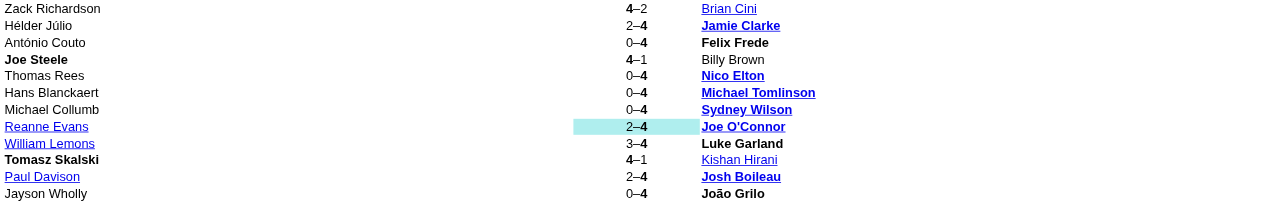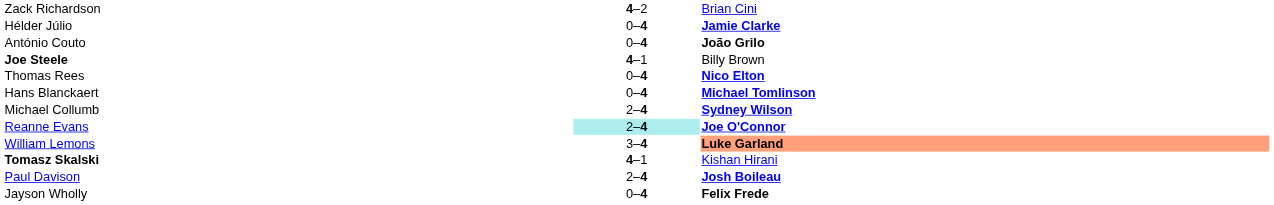 <table width="100%" cellspacing="1">
 <tr>
 <th width=45%></th>
 <th width=10%></th>
 <th width=45%></th>
 </tr>
 <tr>
 <td> Zack Richardson</td>
 <td align="center"><strong>4</strong>–2</td>
 <td> <a href='#'>Brian Cini</a></td>
 </tr>
 <tr>
 <td> Hélder Júlio</td>
-<td align="center">2–<strong>4</strong></td>
+<td align="center">0–<strong>4</strong></td>
 <td> <strong><a href='#'>Jamie Clarke</a></strong></td>
 </tr>
 <tr>
 <td> António Couto</td>
 <td align="center">0–<strong>4</strong></td>
-<td> <strong>Felix Frede</strong></td>
+<td> <strong>João Grilo</strong></td>
 </tr>
 <tr>
 <td> <strong>Joe Steele</strong></td>
 <td align="center"><strong>4</strong>–1</td>
 <td> Billy Brown</td>
 </tr>
 <tr>
 <td> Thomas Rees</td>
 <td align="center">0–<strong>4</strong></td>
 <td> <strong><a href='#'>Nico Elton</a></strong></td>
 </tr>
 <tr>
 <td> Hans Blanckaert</td>
 <td align="center">0–<strong>4</strong></td>
 <td> <strong><a href='#'>Michael Tomlinson</a></strong></td>
 </tr>
 <tr>
 <td> Michael Collumb</td>
-<td align="center">0–<strong>4</strong></td>
+<td align="center">2–<strong>4</strong></td>
 <td> <strong><a href='#'>Sydney Wilson</a></strong></td>
 </tr>
 <tr>
 <td> <a href='#'>Reanne Evans</a></td>
 <td align="center" style="background: paleturquoise;">2–<strong>4</strong></td>
 <td> <strong><a href='#'>Joe O'Connor</a></strong></td>
 </tr>
 <tr>
 <td> <a href='#'>William Lemons</a></td>
 <td align="center">3–<strong>4</strong></td>
-<td> <strong>Luke Garland</strong></td>
+<td style="background: lightsalmon;"> <strong>Luke Garland</strong></td>
 </tr>
 <tr>
 <td> <strong>Tomasz Skalski</strong></td>
 <td align="center"><strong>4</strong>–1</td>
 <td> <a href='#'>Kishan Hirani</a></td>
 </tr>
 <tr>
 <td> <a href='#'>Paul Davison</a></td>
 <td align="center">2–<strong>4</strong></td>
 <td> <strong><a href='#'>Josh Boileau</a></strong></td>
 </tr>
 <tr>
 <td> Jayson Wholly</td>
 <td align="center">0–<strong>4</strong></td>
-<td> <strong>João Grilo</strong></td>
+<td> <strong>Felix Frede</strong></td>
 </tr>
 </table>
